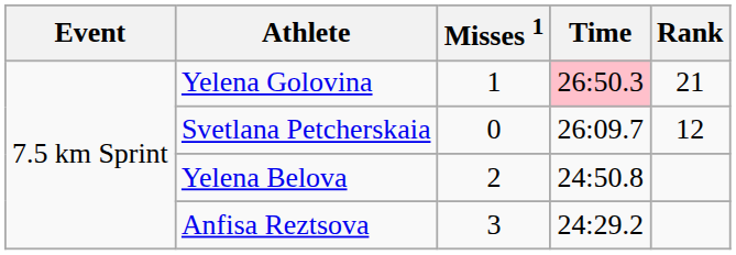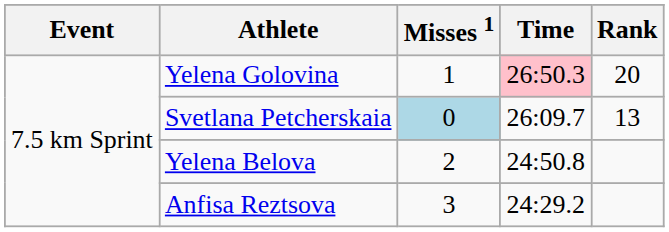 <table class="wikitable" style="font-size:90%">
 <tr>
 <th>Event</th>
 <th>Athlete</th>
 <th>Misses <sup>1</sup></th>
 <th>Time</th>
 <th>Rank</th>
 </tr>
 <tr>
 <td rowspan="4">7.5 km Sprint</td>
 <td> <a href='#'>Yelena Golovina</a></td>
 <td align="center">1</td>
 <td align="center" style="background: pink;">26:50.3</td>
-<td align="center">21</td>
+<td align="center">20</td>
 </tr>
 <tr>
 <td> <a href='#'>Svetlana Petcherskaia</a></td>
-<td align="center">0</td>
+<td align="center" style="background: lightblue;">0</td>
 <td align="center">26:09.7</td>
-<td align="center">12</td>
+<td align="center">13</td>
 </tr>
 <tr>
 <td> <a href='#'>Yelena Belova</a></td>
 <td align="center">2</td>
 <td align="center">24:50.8</td>
 <td align="center"></td>
 </tr>
 <tr>
 <td> <a href='#'>Anfisa Reztsova</a></td>
 <td align="center">3</td>
 <td align="center">24:29.2</td>
 <td align="center"></td>
 </tr>
 </table>
